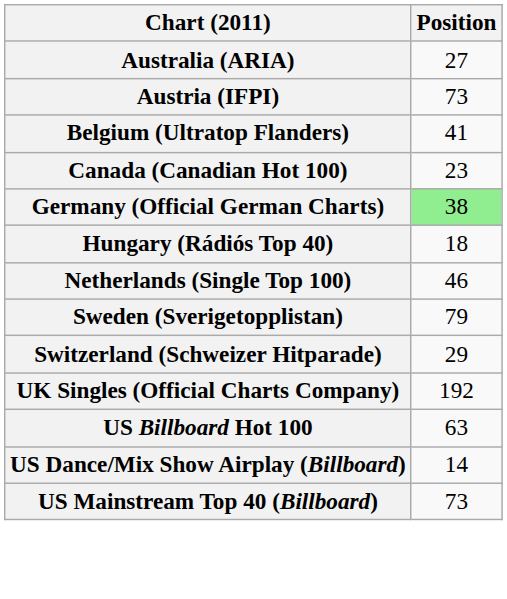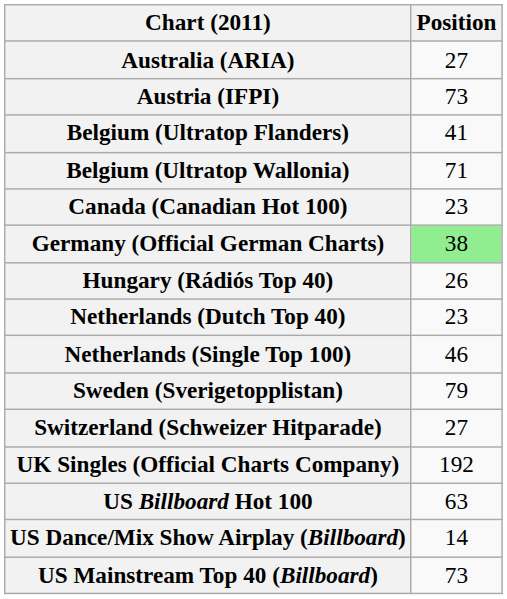 <table class="wikitable sortable plainrowheaders">
 <tr>
 <th scope="col">Chart (2011)</th>
 <th scope="col">Position</th>
 </tr>
 <tr>
 <th scope="row">Australia (ARIA)</th>
 <td style="text-align:center;">27</td>
 </tr>
 <tr>
 <th scope="row">Austria (IFPI)</th>
 <td style="text-align:center;">73</td>
 </tr>
 <tr>
 <th scope="row">Belgium (Ultratop Flanders)</th>
 <td style="text-align:center;">41</td>
 </tr>
 <tr>
+<th scope="row">Belgium (Ultratop Wallonia)</th>
+<td style="text-align:center;">71</td>
+</tr>
+<tr>
 <th scope="row">Canada (Canadian Hot 100)</th>
 <td style="text-align:center;">23</td>
 </tr>
 <tr>
 <th scope="row">Germany (Official German Charts)</th>
 <td style="background: lightgreen; text-align:center;">38</td>
 </tr>
 <tr>
 <th scope="row">Hungary (Rádiós Top 40)</th>
-<td align="center">18</td>
+<td align="center">26</td>
+</tr>
+<tr>
+<th scope="row">Netherlands (Dutch Top 40)</th>
+<td style="text-align:center;">23</td>
 </tr>
 <tr>
 <th scope="row">Netherlands (Single Top 100)</th>
 <td style="text-align:center;">46</td>
 </tr>
 <tr>
 <th scope="row">Sweden (Sverigetopplistan)</th>
 <td style="text-align:center;">79</td>
 </tr>
 <tr>
 <th scope="row">Switzerland (Schweizer Hitparade)</th>
-<td align="center">29</td>
+<td align="center">27</td>
 </tr>
 <tr>
 <th scope="row">UK Singles (Official Charts Company)</th>
 <td style="text-align:center;">192</td>
 </tr>
 <tr>
 <th scope="row">US <em>Billboard</em> Hot 100</th>
 <td align="center">63</td>
 </tr>
 <tr>
 <th scope="row">US Dance/Mix Show Airplay (<em>Billboard</em>)</th>
 <td align="center">14</td>
 </tr>
 <tr>
 <th scope="row">US Mainstream Top 40 (<em>Billboard</em>)</th>
 <td align="center">73</td>
 </tr>
 </table>
